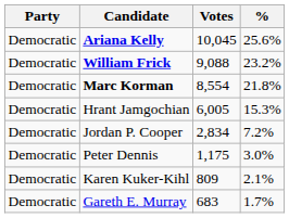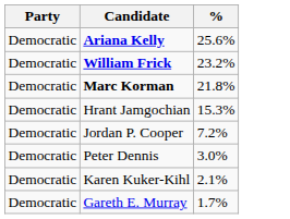 <table class="wikitable">
 <tr>
 <th>Party</th>
 <th>Candidate</th>
-<th>Votes</th>
 <th>%</th>
 </tr>
 <tr>
 <td>Democratic</td>
 <td><strong><a href='#'>Ariana Kelly</a></strong></td>
-<td>10,045</td>
 <td>25.6%</td>
 </tr>
 <tr>
 <td>Democratic</td>
 <td><strong><a href='#'>William Frick</a></strong></td>
-<td>9,088</td>
 <td>23.2%</td>
 </tr>
 <tr>
 <td>Democratic</td>
 <td><strong>Marc Korman</strong></td>
-<td>8,554</td>
 <td>21.8%</td>
 </tr>
 <tr>
 <td>Democratic</td>
 <td>Hrant Jamgochian</td>
-<td>6,005</td>
 <td>15.3%</td>
 </tr>
 <tr>
 <td>Democratic</td>
 <td>Jordan P. Cooper</td>
-<td>2,834</td>
 <td>7.2%</td>
 </tr>
 <tr>
 <td>Democratic</td>
 <td>Peter Dennis</td>
-<td>1,175</td>
 <td>3.0%</td>
 </tr>
 <tr>
 <td>Democratic</td>
 <td>Karen Kuker-Kihl</td>
-<td>809</td>
 <td>2.1%</td>
 </tr>
 <tr>
 <td>Democratic</td>
 <td><a href='#'>Gareth E. Murray</a></td>
-<td>683</td>
 <td>1.7%</td>
 </tr>
 </table>
